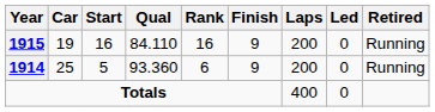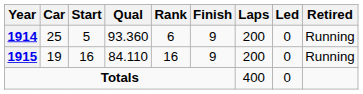 <table class="wikitable" style="text-align:center">
 <tr>
 <th>Year</th>
 <th>Car</th>
 <th>Start</th>
 <th>Qual</th>
 <th>Rank</th>
 <th>Finish</th>
 <th>Laps</th>
 <th>Led</th>
 <th>Retired</th>
 </tr>
 <tr>
-<th><a href='#'>1915</a></th>
-<td>19</td>
-<td>16</td>
-<td>84.110</td>
-<td>16</td>
+<th><a href='#'>1914</a></th>
+<td>25</td>
+<td>5</td>
+<td>93.360</td>
+<td>6</td>
 <td>9</td>
 <td>200</td>
 <td>0</td>
 <td>Running</td>
 </tr>
 <tr>
-<th><a href='#'>1914</a></th>
-<td>25</td>
-<td>5</td>
-<td>93.360</td>
-<td>6</td>
+<th><a href='#'>1915</a></th>
+<td>19</td>
+<td>16</td>
+<td>84.110</td>
+<td>16</td>
 <td>9</td>
 <td>200</td>
 <td>0</td>
 <td>Running</td>
 </tr>
 <tr>
 <td colspan=6><strong>Totals</strong></td>
 <td>400</td>
 <td>0</td>
 <td></td>
 </tr>
 </table>
